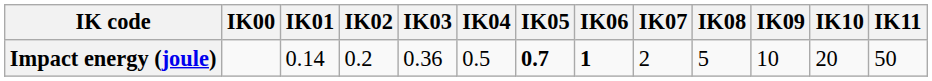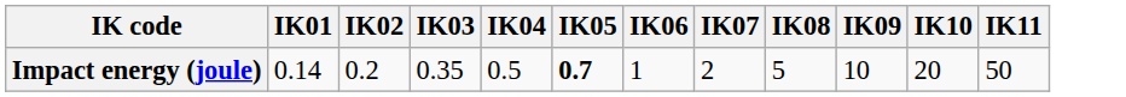 <table class="wikitable">
 <tr>
 <th>IK code</th>
-<th>IK00</th>
 <th>IK01</th>
 <th>IK02</th>
 <th>IK03</th>
 <th>IK04</th>
 <th>IK05</th>
 <th>IK06</th>
 <th>IK07</th>
 <th>IK08</th>
 <th>IK09</th>
 <th>IK10</th>
 <th>IK11</th>
 </tr>
 <tr>
 <th>Impact energy (<a href='#'>joule</a>)</th>
-<td></td>
 <td>0.14</td>
 <td>0.2</td>
-<td>0.36</td>
+<td>0.35</td>
 <td>0.5</td>
 <td><strong>0.7</strong></td>
-<td><strong>1</strong></td>
+<td>1</td>
 <td>2</td>
 <td>5</td>
 <td>10</td>
 <td>20</td>
 <td>50</td>
 </tr>
 </table>
